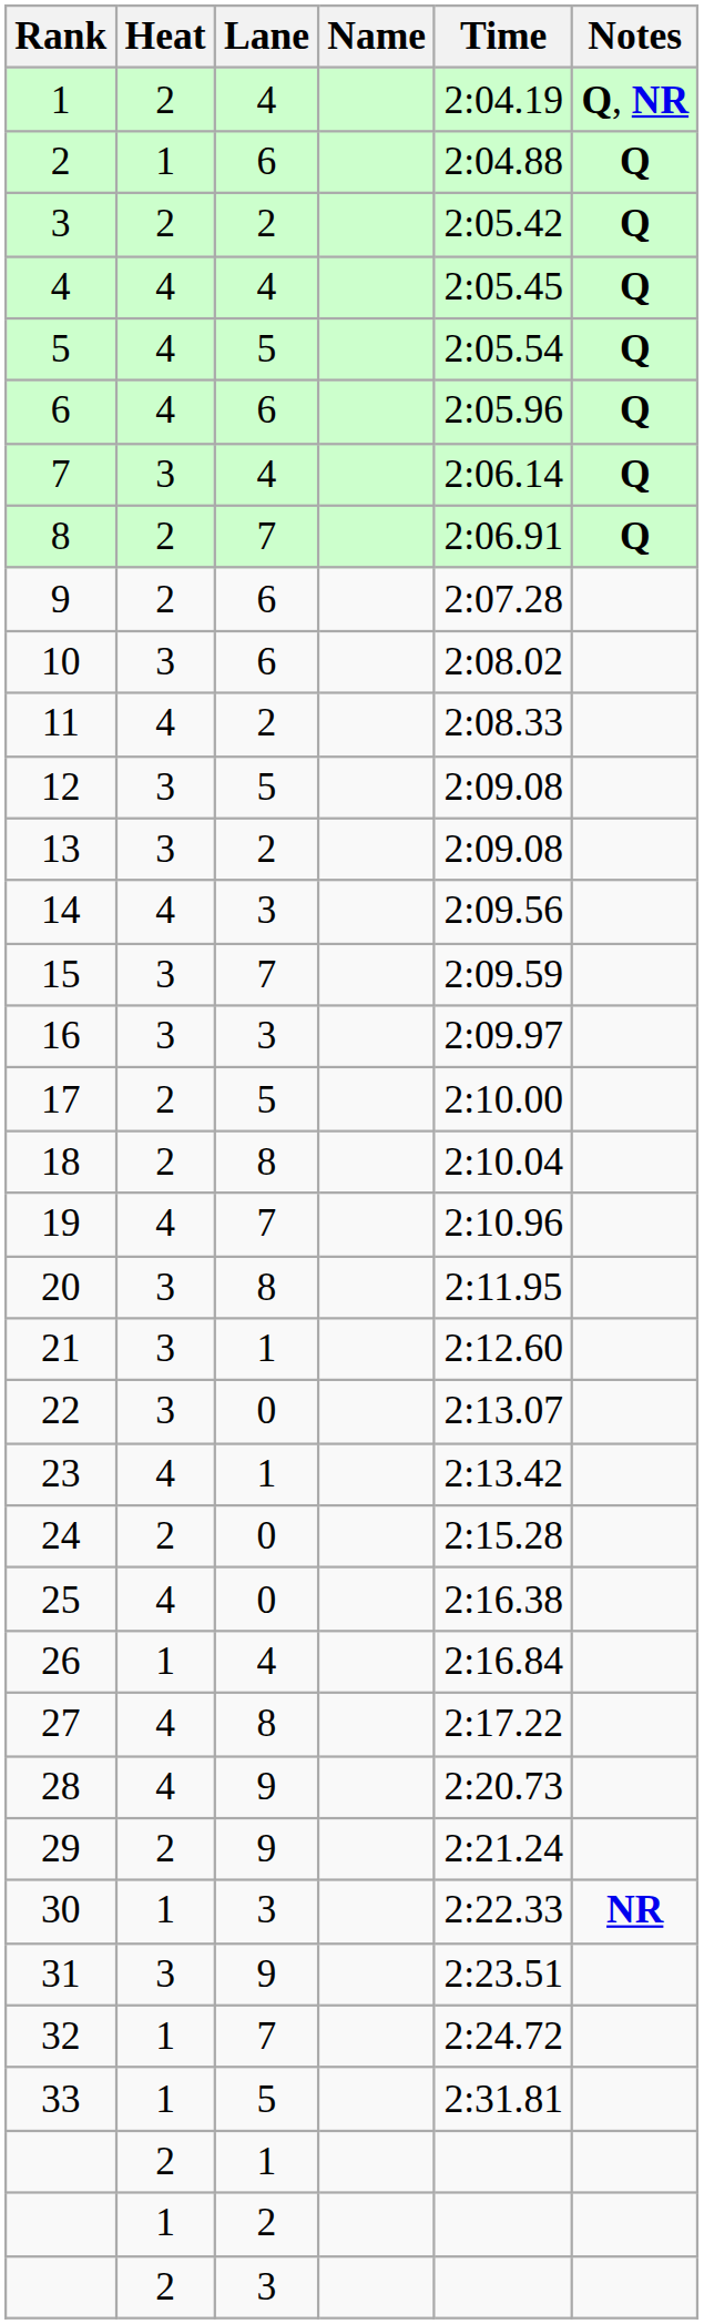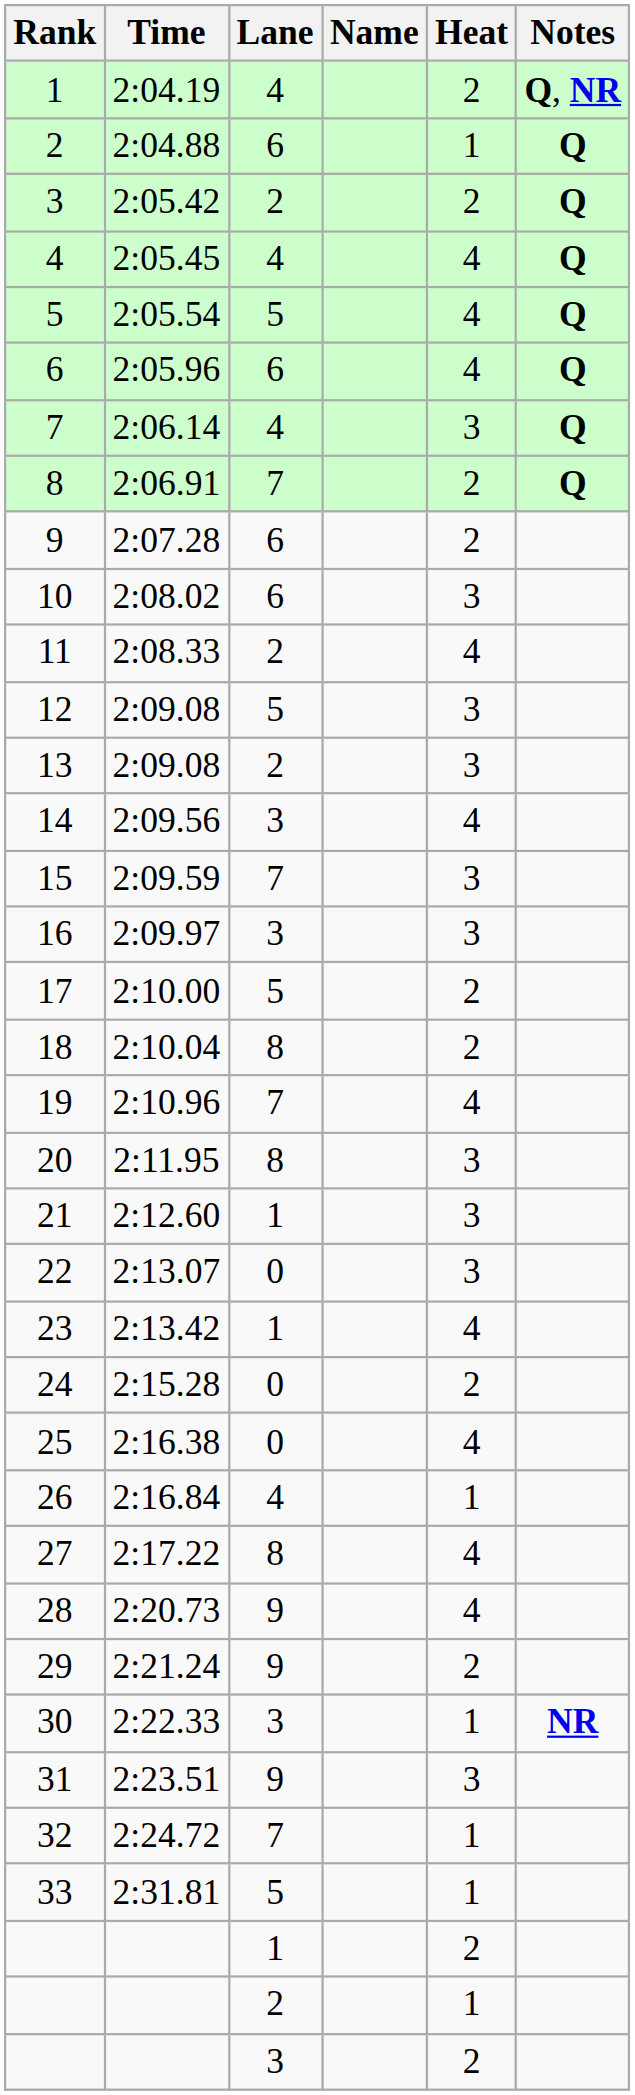 <table class="wikitable sortable" style="text-align:center">
 <tr>
 <th>Rank</th>
-<th>Heat</th>
+<th>Time</th>
 <th>Lane</th>
 <th>Name</th>
-<th>Time</th>
+<th>Heat</th>
 <th>Notes</th>
 </tr>
 <tr bgcolor=ccffcc>
 <td>1</td>
-<td>2</td>
+<td>2:04.19</td>
 <td>4</td>
 <td align=left></td>
-<td>2:04.19</td>
+<td>2</td>
 <td><strong>Q</strong>, <strong><a href='#'>NR</a></strong></td>
 </tr>
 <tr bgcolor=ccffcc>
 <td>2</td>
-<td>1</td>
+<td>2:04.88</td>
 <td>6</td>
 <td align=left></td>
-<td>2:04.88</td>
+<td>1</td>
 <td><strong>Q</strong></td>
 </tr>
 <tr bgcolor=ccffcc>
 <td>3</td>
-<td>2</td>
+<td>2:05.42</td>
 <td>2</td>
 <td align=left></td>
-<td>2:05.42</td>
+<td>2</td>
 <td><strong>Q</strong></td>
 </tr>
 <tr bgcolor=ccffcc>
 <td>4</td>
-<td>4</td>
+<td>2:05.45</td>
 <td>4</td>
 <td align=left></td>
-<td>2:05.45</td>
+<td>4</td>
 <td><strong>Q</strong></td>
 </tr>
 <tr bgcolor=ccffcc>
 <td>5</td>
-<td>4</td>
+<td>2:05.54</td>
 <td>5</td>
 <td align=left></td>
-<td>2:05.54</td>
+<td>4</td>
 <td><strong>Q</strong></td>
 </tr>
 <tr bgcolor=ccffcc>
 <td>6</td>
-<td>4</td>
+<td>2:05.96</td>
 <td>6</td>
 <td align=left></td>
-<td>2:05.96</td>
+<td>4</td>
 <td><strong>Q</strong></td>
 </tr>
 <tr bgcolor=ccffcc>
 <td>7</td>
-<td>3</td>
+<td>2:06.14</td>
 <td>4</td>
 <td align=left></td>
-<td>2:06.14</td>
+<td>3</td>
 <td><strong>Q</strong></td>
 </tr>
 <tr bgcolor=ccffcc>
 <td>8</td>
-<td>2</td>
+<td>2:06.91</td>
 <td>7</td>
 <td align=left></td>
-<td>2:06.91</td>
+<td>2</td>
 <td><strong>Q</strong></td>
 </tr>
 <tr>
 <td>9</td>
-<td>2</td>
+<td>2:07.28</td>
 <td>6</td>
 <td align=left></td>
-<td>2:07.28</td>
+<td>2</td>
 <td></td>
 </tr>
 <tr>
 <td>10</td>
-<td>3</td>
+<td>2:08.02</td>
 <td>6</td>
 <td align=left></td>
-<td>2:08.02</td>
+<td>3</td>
 <td></td>
 </tr>
 <tr>
 <td>11</td>
-<td>4</td>
+<td>2:08.33</td>
 <td>2</td>
 <td align=left></td>
-<td>2:08.33</td>
+<td>4</td>
 <td></td>
 </tr>
 <tr>
 <td>12</td>
-<td>3</td>
+<td>2:09.08</td>
 <td>5</td>
 <td align=left></td>
-<td>2:09.08</td>
+<td>3</td>
 <td></td>
 </tr>
 <tr>
 <td>13</td>
-<td>3</td>
+<td>2:09.08</td>
 <td>2</td>
 <td align=left></td>
-<td>2:09.08</td>
+<td>3</td>
 <td></td>
 </tr>
 <tr>
 <td>14</td>
-<td>4</td>
+<td>2:09.56</td>
 <td>3</td>
 <td align=left></td>
-<td>2:09.56</td>
+<td>4</td>
 <td></td>
 </tr>
 <tr>
 <td>15</td>
-<td>3</td>
+<td>2:09.59</td>
 <td>7</td>
 <td align=left></td>
-<td>2:09.59</td>
+<td>3</td>
 <td></td>
 </tr>
 <tr>
 <td>16</td>
-<td>3</td>
+<td>2:09.97</td>
 <td>3</td>
 <td align=left></td>
-<td>2:09.97</td>
+<td>3</td>
 <td></td>
 </tr>
 <tr>
 <td>17</td>
-<td>2</td>
+<td>2:10.00</td>
 <td>5</td>
 <td align=left></td>
-<td>2:10.00</td>
+<td>2</td>
 <td></td>
 </tr>
 <tr>
 <td>18</td>
-<td>2</td>
+<td>2:10.04</td>
 <td>8</td>
 <td align=left></td>
-<td>2:10.04</td>
+<td>2</td>
 <td></td>
 </tr>
 <tr>
 <td>19</td>
-<td>4</td>
+<td>2:10.96</td>
 <td>7</td>
 <td align=left></td>
-<td>2:10.96</td>
+<td>4</td>
 <td></td>
 </tr>
 <tr>
 <td>20</td>
-<td>3</td>
+<td>2:11.95</td>
 <td>8</td>
 <td align=left></td>
-<td>2:11.95</td>
+<td>3</td>
 <td></td>
 </tr>
 <tr>
 <td>21</td>
-<td>3</td>
+<td>2:12.60</td>
 <td>1</td>
 <td align=left></td>
-<td>2:12.60</td>
+<td>3</td>
 <td></td>
 </tr>
 <tr>
 <td>22</td>
-<td>3</td>
+<td>2:13.07</td>
 <td>0</td>
 <td align=left></td>
-<td>2:13.07</td>
+<td>3</td>
 <td></td>
 </tr>
 <tr>
 <td>23</td>
-<td>4</td>
+<td>2:13.42</td>
 <td>1</td>
 <td align=left></td>
-<td>2:13.42</td>
+<td>4</td>
 <td></td>
 </tr>
 <tr>
 <td>24</td>
-<td>2</td>
+<td>2:15.28</td>
 <td>0</td>
 <td align=left></td>
-<td>2:15.28</td>
+<td>2</td>
 <td></td>
 </tr>
 <tr>
 <td>25</td>
-<td>4</td>
+<td>2:16.38</td>
 <td>0</td>
 <td align=left></td>
-<td>2:16.38</td>
+<td>4</td>
 <td></td>
 </tr>
 <tr>
 <td>26</td>
-<td>1</td>
+<td>2:16.84</td>
 <td>4</td>
 <td align=left></td>
-<td>2:16.84</td>
+<td>1</td>
 <td></td>
 </tr>
 <tr>
 <td>27</td>
-<td>4</td>
+<td>2:17.22</td>
 <td>8</td>
 <td align=left></td>
-<td>2:17.22</td>
+<td>4</td>
 <td></td>
 </tr>
 <tr>
 <td>28</td>
-<td>4</td>
+<td>2:20.73</td>
 <td>9</td>
 <td align=left></td>
-<td>2:20.73</td>
+<td>4</td>
 <td></td>
 </tr>
 <tr>
 <td>29</td>
-<td>2</td>
+<td>2:21.24</td>
 <td>9</td>
 <td align=left></td>
-<td>2:21.24</td>
+<td>2</td>
 <td></td>
 </tr>
 <tr>
 <td>30</td>
-<td>1</td>
+<td>2:22.33</td>
 <td>3</td>
 <td align=left></td>
-<td>2:22.33</td>
+<td>1</td>
 <td><strong><a href='#'>NR</a></strong></td>
 </tr>
 <tr>
 <td>31</td>
-<td>3</td>
+<td>2:23.51</td>
 <td>9</td>
 <td align=left></td>
-<td>2:23.51</td>
+<td>3</td>
 <td></td>
 </tr>
 <tr>
 <td>32</td>
-<td>1</td>
+<td>2:24.72</td>
 <td>7</td>
 <td align=left></td>
-<td>2:24.72</td>
+<td>1</td>
 <td></td>
 </tr>
 <tr>
 <td>33</td>
-<td>1</td>
+<td>2:31.81</td>
 <td>5</td>
 <td align=left></td>
-<td>2:31.81</td>
+<td>1</td>
 <td></td>
 </tr>
 <tr>
 <td></td>
-<td>2</td>
+<td></td>
 <td>1</td>
 <td align=left></td>
-<td></td>
+<td>2</td>
 <td></td>
 </tr>
 <tr>
 <td></td>
-<td>1</td>
+<td></td>
 <td>2</td>
 <td align=left></td>
-<td></td>
+<td>1</td>
 <td></td>
 </tr>
 <tr>
 <td></td>
-<td>2</td>
+<td></td>
 <td>3</td>
 <td align=left></td>
-<td></td>
+<td>2</td>
 <td></td>
 </tr>
 </table>
